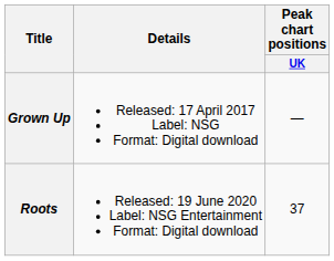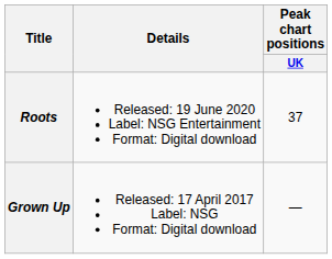 <table class="wikitable plainrowheaders" style="text-align:center;">
 <tr>
 <th scope="col" rowspan="2">Title</th>
 <th scope="col" rowspan="2">Details</th>
 <th scope="col" colspan="1">Peak chart positions</th>
 </tr>
 <tr>
 <th scope="col" style="width:3em;font-size:85%;"><a href='#'>UK</a><br></th>
 </tr>
 <tr>
+<th scope="row"><em>Roots</em></th>
+<td><br><ul><li>Released: 19 June 2020</li><li>Label: NSG Entertainment</li><li>Format: Digital download</li></ul></td>
+<td>37</td>
+</tr>
+<tr>
 <th scope="row"><em>Grown Up</em></th>
 <td><br><ul><li>Released: 17 April 2017</li><li>Label: NSG</li><li>Format: Digital download</li></ul></td>
 <td>—</td>
 </tr>
-<tr>
-<th scope="row"><em>Roots</em></th>
-<td><br><ul><li>Released: 19 June 2020</li><li>Label: NSG Entertainment</li><li>Format: Digital download</li></ul></td>
-<td>37</td>
-</tr>
 </table>
